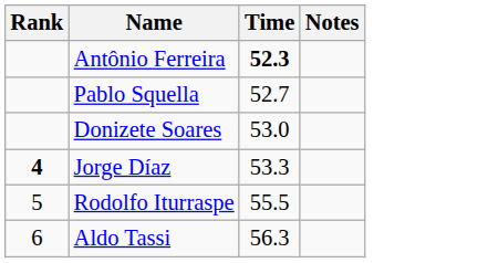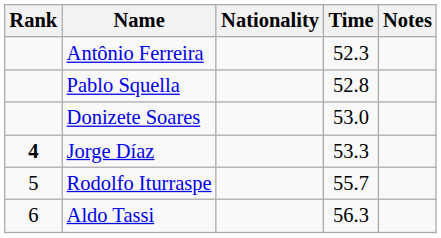 <table class="wikitable sortable" style="text-align:center">
 <tr>
 <th>Rank</th>
 <th>Name</th>
+<th>Nationality</th>
 <th>Time</th>
 <th>Notes</th>
 </tr>
 <tr>
 <td></td>
 <td align=left><a href='#'>Antônio Ferreira</a></td>
-<td><strong>52.3</strong></td>
+<td align=left></td>
+<td>52.3</td>
 <td></td>
 </tr>
 <tr>
 <td></td>
 <td align=left><a href='#'>Pablo Squella</a></td>
-<td>52.7</td>
+<td align=left></td>
+<td>52.8</td>
 <td></td>
 </tr>
 <tr>
 <td></td>
 <td align=left><a href='#'>Donizete Soares</a></td>
+<td align=left></td>
 <td>53.0</td>
 <td></td>
 </tr>
 <tr>
 <td><strong>4</strong></td>
 <td align=left><a href='#'>Jorge Díaz</a></td>
+<td align=left></td>
 <td>53.3</td>
 <td></td>
 </tr>
 <tr>
 <td>5</td>
 <td align=left><a href='#'>Rodolfo Iturraspe</a></td>
-<td>55.5</td>
+<td align=left></td>
+<td>55.7</td>
 <td></td>
 </tr>
 <tr>
 <td>6</td>
 <td align=left><a href='#'>Aldo Tassi</a></td>
+<td align=left></td>
 <td>56.3</td>
 <td></td>
 </tr>
 </table>
